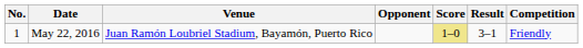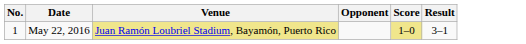 <table class="wikitable">
 <tr>
 <th scope=col>No.</th>
 <th scope=col>Date</th>
 <th scope=col>Venue</th>
 <th scope=col>Opponent</th>
 <th scope=col>Score</th>
 <th scope=col>Result</th>
-<th scope=col>Competition</th>
 </tr>
 <tr>
 <td align=center>1</td>
 <td>May 22, 2016</td>
-<td><a href='#'>Juan Ramón Loubriel Stadium</a>, Bayamón, Puerto Rico</td>
+<td style="background: khaki;"><a href='#'>Juan Ramón Loubriel Stadium</a>, Bayamón, Puerto Rico</td>
 <td></td>
 <td align=center style="background: khaki;">1–0</td>
 <td align=center>3–1</td>
-<td><a href='#'>Friendly</a></td>
 </tr>
 </table>
